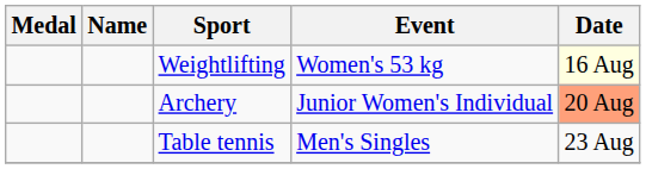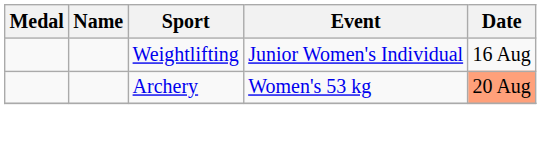 <table class="wikitable sortable" style="font-size:90%">
 <tr>
 <th>Medal</th>
 <th>Name</th>
 <th>Sport</th>
 <th>Event</th>
 <th>Date</th>
 </tr>
 <tr>
 <td></td>
 <td></td>
 <td><a href='#'>Weightlifting</a></td>
-<td><a href='#'>Women's 53 kg</a></td>
-<td style="background: lightyellow;">16 Aug</td>
+<td><a href='#'>Junior Women's Individual</a></td>
+<td>16 Aug</td>
 </tr>
 <tr>
 <td></td>
 <td></td>
 <td><a href='#'>Archery</a></td>
-<td><a href='#'>Junior Women's Individual</a></td>
+<td><a href='#'>Women's 53 kg</a></td>
 <td style="background: lightsalmon;">20 Aug</td>
-</tr>
-<tr>
-<td></td>
-<td></td>
-<td><a href='#'>Table tennis</a></td>
-<td><a href='#'>Men's Singles</a></td>
-<td>23 Aug</td>
 </tr>
 <tr>
 </tr>
 </table>
